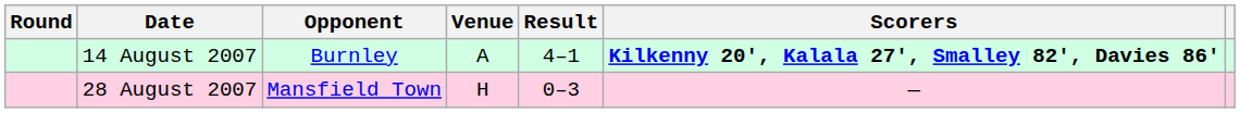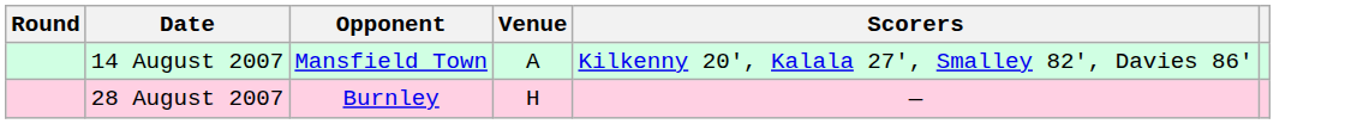 <table class="wikitable sortable" style="text-align:center">
 <tr>
 <th>Round</th>
 <th>Date</th>
 <th>Opponent</th>
 <th>Venue</th>
-<th>Result</th>
 <th class="unsortable">Scorers</th>
 <th class="unsortable"></th>
 </tr>
 <tr bgcolor="d0ffe3">
 <td></td>
 <td>14 August 2007</td>
-<td><a href='#'>Burnley</a></td>
+<td><a href='#'>Mansfield Town</a></td>
 <td>A</td>
-<td>4–1</td>
-<td><strong><a href='#'>Kilkenny</a> 20', <a href='#'>Kalala</a> 27', <a href='#'>Smalley</a> 82', Davies 86'</strong></td>
+<td><a href='#'>Kilkenny</a> 20', <a href='#'>Kalala</a> 27', <a href='#'>Smalley</a> 82', Davies 86'</td>
 <td></td>
 </tr>
 <tr bgcolor="ffd0e3">
 <td></td>
 <td>28 August 2007</td>
-<td><a href='#'>Mansfield Town</a></td>
+<td><a href='#'>Burnley</a></td>
 <td>H</td>
-<td>0–3</td>
 <td>—</td>
 <td></td>
 </tr>
 </table>
